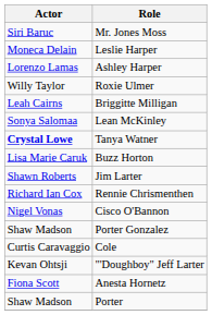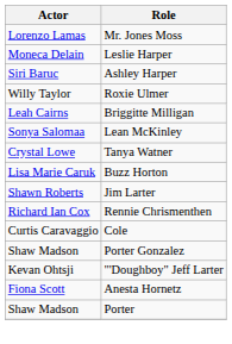 <table class="wikitable">
 <tr>
 <th>Actor</th>
 <th>Role</th>
 </tr>
 <tr>
-<td><a href='#'>Siri Baruc</a></td>
+<td><a href='#'>Lorenzo Lamas</a></td>
 <td>Mr. Jones Moss</td>
 </tr>
 <tr>
 <td><a href='#'>Moneca Delain</a></td>
 <td>Leslie Harper</td>
 </tr>
 <tr>
-<td><a href='#'>Lorenzo Lamas</a></td>
+<td><a href='#'>Siri Baruc</a></td>
 <td>Ashley Harper</td>
 </tr>
 <tr>
 <td>Willy Taylor</td>
 <td>Roxie Ulmer</td>
 </tr>
 <tr>
 <td><a href='#'>Leah Cairns</a></td>
 <td>Briggitte Milligan</td>
 </tr>
 <tr>
 <td><a href='#'>Sonya Salomaa</a></td>
 <td>Lean McKinley</td>
 </tr>
 <tr>
-<td><strong><a href='#'>Crystal Lowe</a></strong></td>
+<td><a href='#'>Crystal Lowe</a></td>
 <td>Tanya Watner</td>
 </tr>
 <tr>
 <td><a href='#'>Lisa Marie Caruk</a></td>
 <td>Buzz Horton</td>
 </tr>
 <tr>
 <td><a href='#'>Shawn Roberts</a></td>
 <td>Jim Larter</td>
 </tr>
 <tr>
 <td><a href='#'>Richard Ian Cox</a></td>
 <td>Rennie Chrismenthen</td>
 </tr>
 <tr>
-<td><a href='#'>Nigel Vonas</a></td>
-<td>Cisco O'Bannon</td>
+<td>Curtis Caravaggio</td>
+<td>Cole</td>
 </tr>
 <tr>
 <td>Shaw Madson</td>
 <td>Porter Gonzalez</td>
-</tr>
-<tr>
-<td>Curtis Caravaggio</td>
-<td>Cole</td>
 </tr>
 <tr>
 <td>Kevan Ohtsji</td>
 <td>"'Doughboy" Jeff Larter</td>
 </tr>
 <tr>
 <td><a href='#'>Fiona Scott</a></td>
 <td>Anesta Hornetz</td>
 </tr>
 <tr>
 <td>Shaw Madson</td>
 <td>Porter</td>
 </tr>
 <tr>
 </tr>
 </table>
